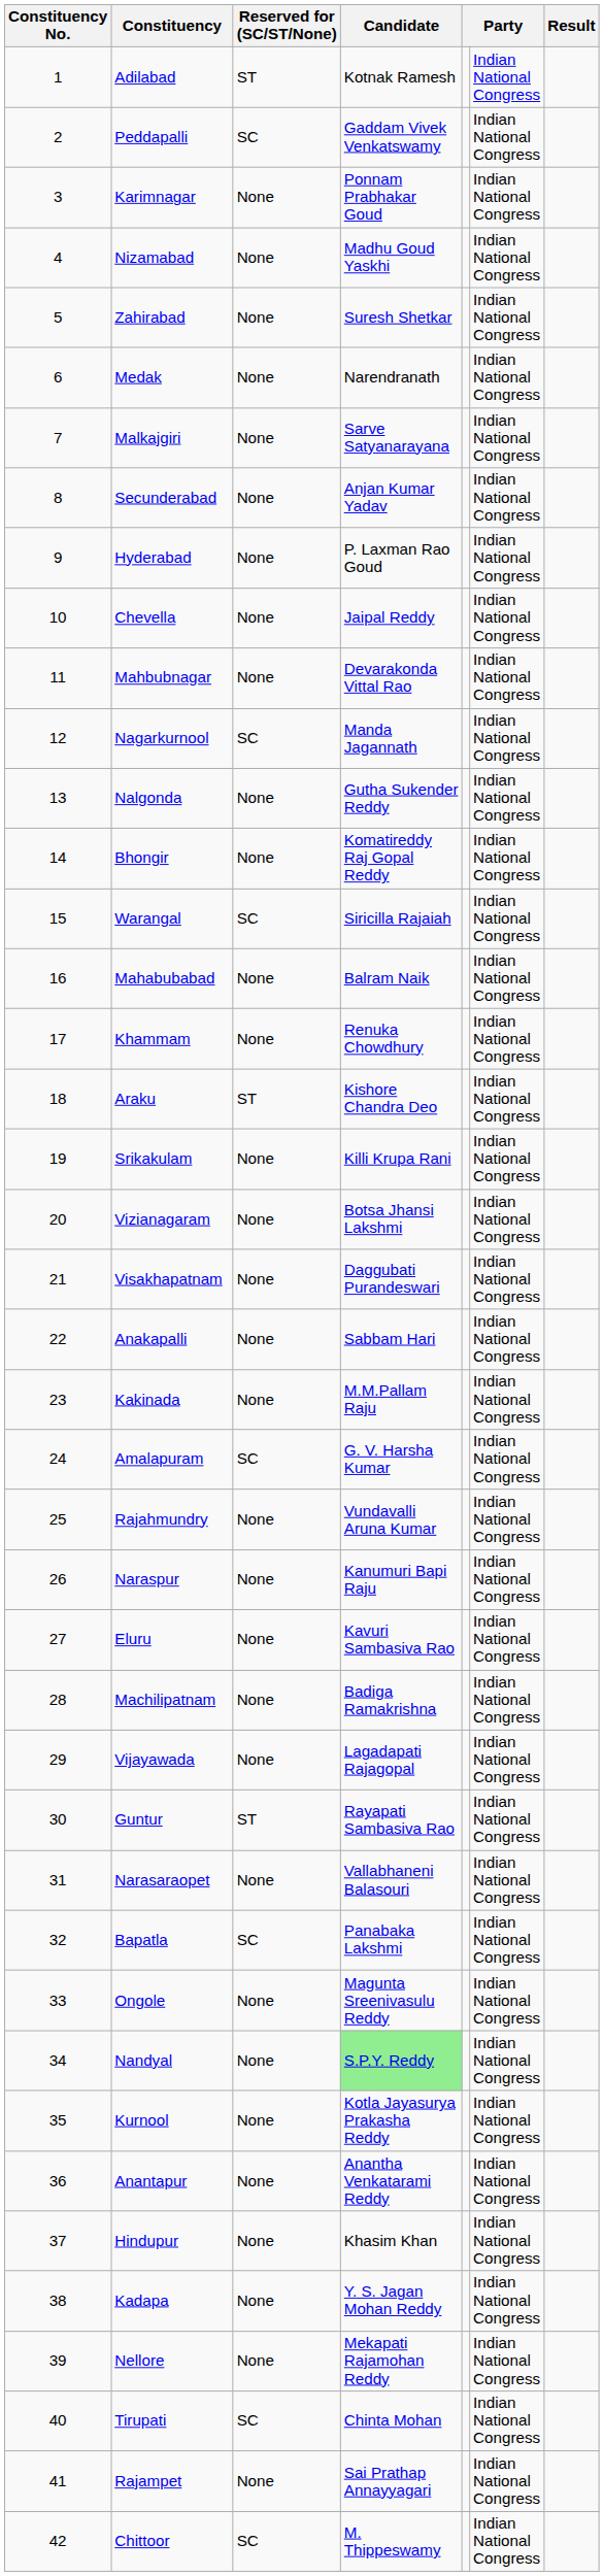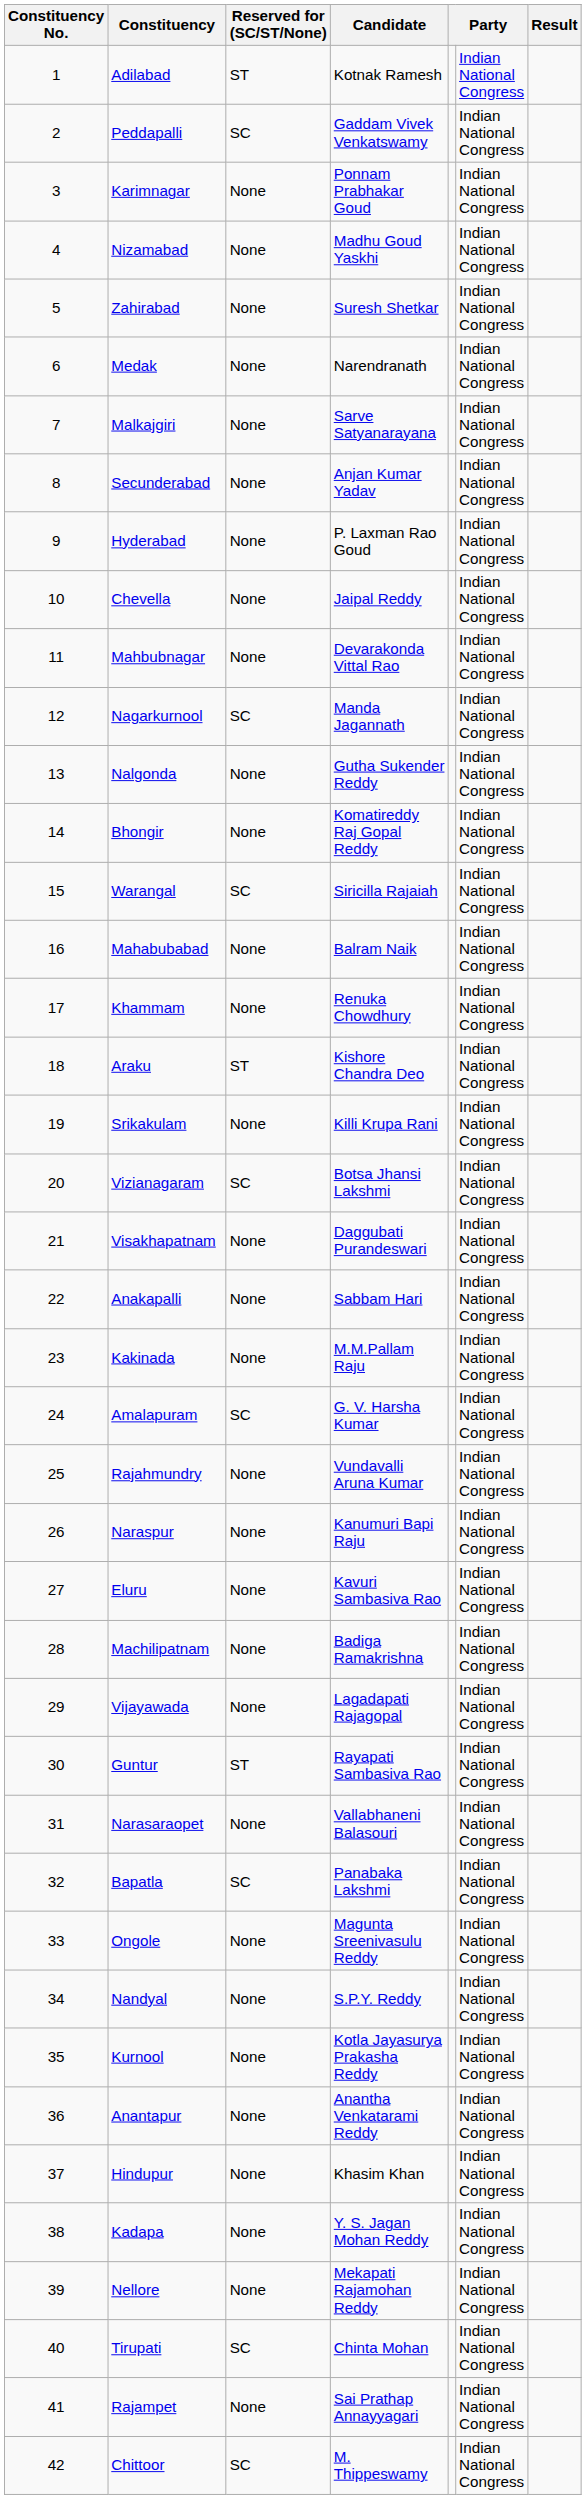 <table class= "wikitable sortable">
 <tr>
 <th>Constituency <br> No.</th>
 <th style="width:180px;">Constituency</th>
 <th>Reserved for<br>(SC/ST/None)</th>
 <th style="width:200px;">Candidate</th>
 <th colspan="2">Party</th>
 <th>Result</th>
 </tr>
 <tr>
 <td align="center">1</td>
 <td><a href='#'>Adilabad</a></td>
 <td>ST</td>
 <td>Kotnak Ramesh</td>
 <td bgcolor=></td>
 <td><a href='#'>Indian National Congress</a></td>
 <td></td>
 </tr>
 <tr>
 <td align="center">2</td>
 <td><a href='#'>Peddapalli</a></td>
 <td>SC</td>
 <td><a href='#'>Gaddam Vivek Venkatswamy</a></td>
 <td bgcolor=></td>
 <td>Indian National Congress</td>
 <td></td>
 </tr>
 <tr>
 <td align="center">3</td>
 <td><a href='#'>Karimnagar</a></td>
 <td>None</td>
 <td><a href='#'>Ponnam Prabhakar Goud</a></td>
 <td bgcolor=></td>
 <td>Indian National Congress</td>
 <td></td>
 </tr>
 <tr>
 <td align="center">4</td>
 <td><a href='#'>Nizamabad</a></td>
 <td>None</td>
 <td><a href='#'>Madhu Goud Yaskhi</a></td>
 <td bgcolor=></td>
 <td>Indian National Congress</td>
 <td></td>
 </tr>
 <tr>
 <td align="center">5</td>
 <td><a href='#'>Zahirabad</a></td>
 <td>None</td>
 <td><a href='#'>Suresh Shetkar</a></td>
 <td bgcolor=></td>
 <td>Indian National Congress</td>
 <td></td>
 </tr>
 <tr>
 <td align="center">6</td>
 <td><a href='#'>Medak</a></td>
 <td>None</td>
 <td>Narendranath</td>
 <td bgcolor=></td>
 <td>Indian National Congress</td>
 <td></td>
 </tr>
 <tr>
 <td align="center">7</td>
 <td><a href='#'>Malkajgiri</a></td>
 <td>None</td>
 <td><a href='#'>Sarve Satyanarayana</a></td>
 <td bgcolor=></td>
 <td>Indian National Congress</td>
 <td></td>
 </tr>
 <tr>
 <td align="center">8</td>
 <td><a href='#'>Secunderabad</a></td>
 <td>None</td>
 <td><a href='#'>Anjan Kumar Yadav</a></td>
 <td bgcolor=></td>
 <td>Indian National Congress</td>
 <td></td>
 </tr>
 <tr>
 <td align="center">9</td>
 <td><a href='#'>Hyderabad</a></td>
 <td>None</td>
 <td>P. Laxman Rao Goud</td>
 <td bgcolor=></td>
 <td>Indian National Congress</td>
 <td></td>
 </tr>
 <tr>
 <td align="center">10</td>
 <td><a href='#'>Chevella</a></td>
 <td>None</td>
 <td><a href='#'>Jaipal Reddy</a></td>
 <td bgcolor=></td>
 <td>Indian National Congress</td>
 <td></td>
 </tr>
 <tr>
 <td align="center">11</td>
 <td><a href='#'>Mahbubnagar</a></td>
 <td>None</td>
 <td><a href='#'>Devarakonda Vittal Rao</a></td>
 <td bgcolor=></td>
 <td>Indian National Congress</td>
 <td></td>
 </tr>
 <tr>
 <td align="center">12</td>
 <td><a href='#'>Nagarkurnool</a></td>
 <td>SC</td>
 <td><a href='#'>Manda Jagannath</a></td>
 <td bgcolor=></td>
 <td>Indian National Congress</td>
 <td></td>
 </tr>
 <tr>
 <td align="center">13</td>
 <td><a href='#'>Nalgonda</a></td>
 <td>None</td>
 <td><a href='#'>Gutha Sukender Reddy</a></td>
 <td bgcolor=></td>
 <td>Indian National Congress</td>
 <td></td>
 </tr>
 <tr>
 <td align="center">14</td>
 <td><a href='#'>Bhongir</a></td>
 <td>None</td>
 <td><a href='#'>Komatireddy Raj Gopal Reddy</a></td>
 <td bgcolor=></td>
 <td>Indian National Congress</td>
 <td></td>
 </tr>
 <tr>
 <td align="center">15</td>
 <td><a href='#'>Warangal</a></td>
 <td>SC</td>
 <td><a href='#'>Siricilla Rajaiah</a></td>
 <td bgcolor=></td>
 <td>Indian National Congress</td>
 <td></td>
 </tr>
 <tr>
 <td align="center">16</td>
 <td><a href='#'>Mahabubabad</a></td>
 <td>None</td>
 <td><a href='#'>Balram Naik</a></td>
 <td bgcolor=></td>
 <td>Indian National Congress</td>
 <td></td>
 </tr>
 <tr>
 <td align="center">17</td>
 <td><a href='#'>Khammam</a></td>
 <td>None</td>
 <td><a href='#'>Renuka Chowdhury</a></td>
 <td bgcolor=></td>
 <td>Indian National Congress</td>
 <td></td>
 </tr>
 <tr>
 <td align="center">18</td>
 <td><a href='#'>Araku</a></td>
 <td>ST</td>
 <td><a href='#'>Kishore Chandra Deo</a></td>
 <td bgcolor=></td>
 <td>Indian National Congress</td>
 <td></td>
 </tr>
 <tr>
 <td align="center">19</td>
 <td><a href='#'>Srikakulam</a></td>
 <td>None</td>
 <td><a href='#'>Killi Krupa Rani</a></td>
 <td bgcolor=></td>
 <td>Indian National Congress</td>
 <td></td>
 </tr>
 <tr>
 <td align="center">20</td>
 <td><a href='#'>Vizianagaram</a></td>
-<td>None</td>
+<td>SC</td>
 <td><a href='#'>Botsa Jhansi Lakshmi</a></td>
 <td bgcolor=></td>
 <td>Indian National Congress</td>
 <td></td>
 </tr>
 <tr>
 <td align="center">21</td>
 <td><a href='#'>Visakhapatnam</a></td>
 <td>None</td>
 <td><a href='#'>Daggubati Purandeswari</a></td>
 <td bgcolor=></td>
 <td>Indian National Congress</td>
 <td></td>
 </tr>
 <tr>
 <td align="center">22</td>
 <td><a href='#'>Anakapalli</a></td>
 <td>None</td>
 <td><a href='#'>Sabbam Hari</a></td>
 <td bgcolor=></td>
 <td>Indian National Congress</td>
 <td></td>
 </tr>
 <tr>
 <td align="center">23</td>
 <td><a href='#'>Kakinada</a></td>
 <td>None</td>
 <td><a href='#'>M.M.Pallam Raju</a></td>
 <td bgcolor=></td>
 <td>Indian National Congress</td>
 <td></td>
 </tr>
 <tr>
 <td align="center">24</td>
 <td><a href='#'>Amalapuram</a></td>
 <td>SC</td>
 <td><a href='#'>G. V. Harsha Kumar</a></td>
 <td bgcolor=></td>
 <td>Indian National Congress</td>
 <td></td>
 </tr>
 <tr>
 <td align="center">25</td>
 <td><a href='#'>Rajahmundry</a></td>
 <td>None</td>
 <td><a href='#'>Vundavalli Aruna Kumar</a></td>
 <td bgcolor=></td>
 <td>Indian National Congress</td>
 <td></td>
 </tr>
 <tr>
 <td align="center">26</td>
 <td><a href='#'>Naraspur</a></td>
 <td>None</td>
 <td><a href='#'>Kanumuri Bapi Raju</a></td>
 <td bgcolor=></td>
 <td>Indian National Congress</td>
 <td></td>
 </tr>
 <tr>
 <td align="center">27</td>
 <td><a href='#'>Eluru</a></td>
 <td>None</td>
 <td><a href='#'>Kavuri Sambasiva Rao</a></td>
 <td bgcolor=></td>
 <td>Indian National Congress</td>
 <td></td>
 </tr>
 <tr>
 <td align="center">28</td>
 <td><a href='#'>Machilipatnam</a></td>
 <td>None</td>
 <td><a href='#'>Badiga Ramakrishna</a></td>
 <td bgcolor=></td>
 <td>Indian National Congress</td>
 <td></td>
 </tr>
 <tr>
 <td align="center">29</td>
 <td><a href='#'>Vijayawada</a></td>
 <td>None</td>
 <td><a href='#'>Lagadapati Rajagopal</a></td>
 <td bgcolor=></td>
 <td>Indian National Congress</td>
 <td></td>
 </tr>
 <tr>
 <td align="center">30</td>
 <td><a href='#'>Guntur</a></td>
 <td>ST</td>
 <td><a href='#'>Rayapati Sambasiva Rao</a></td>
 <td bgcolor=></td>
 <td>Indian National Congress</td>
 <td></td>
 </tr>
 <tr>
 <td align="center">31</td>
 <td><a href='#'>Narasaraopet</a></td>
 <td>None</td>
 <td><a href='#'>Vallabhaneni Balasouri</a></td>
 <td bgcolor=></td>
 <td>Indian National Congress</td>
 <td></td>
 </tr>
 <tr>
 <td align="center">32</td>
 <td><a href='#'>Bapatla</a></td>
 <td>SC</td>
 <td><a href='#'>Panabaka Lakshmi</a></td>
 <td bgcolor=></td>
 <td>Indian National Congress</td>
 <td></td>
 </tr>
 <tr>
 <td align="center">33</td>
 <td><a href='#'>Ongole</a></td>
 <td>None</td>
 <td><a href='#'>Magunta Sreenivasulu Reddy</a></td>
 <td bgcolor=></td>
 <td>Indian National Congress</td>
 <td></td>
 </tr>
 <tr>
 <td align="center">34</td>
 <td><a href='#'>Nandyal</a></td>
 <td>None</td>
-<td style="background: lightgreen;"><a href='#'>S.P.Y. Reddy</a></td>
+<td><a href='#'>S.P.Y. Reddy</a></td>
 <td bgcolor=></td>
 <td>Indian National Congress</td>
 <td></td>
 </tr>
 <tr>
 <td align="center">35</td>
 <td><a href='#'>Kurnool</a></td>
 <td>None</td>
 <td><a href='#'>Kotla Jayasurya Prakasha Reddy</a></td>
 <td bgcolor=></td>
 <td>Indian National Congress</td>
 <td></td>
 </tr>
 <tr>
 <td align="center">36</td>
 <td><a href='#'>Anantapur</a></td>
 <td>None</td>
 <td><a href='#'>Anantha Venkatarami Reddy</a></td>
 <td bgcolor=></td>
 <td>Indian National Congress</td>
 <td></td>
 </tr>
 <tr>
 <td align="center">37</td>
 <td><a href='#'>Hindupur</a></td>
 <td>None</td>
 <td>Khasim Khan</td>
 <td bgcolor=></td>
 <td>Indian National Congress</td>
 <td></td>
 </tr>
 <tr>
 <td align="center">38</td>
 <td><a href='#'>Kadapa</a></td>
 <td>None</td>
 <td><a href='#'>Y. S. Jagan Mohan Reddy</a></td>
 <td bgcolor=></td>
 <td>Indian National Congress</td>
 <td></td>
 </tr>
 <tr>
 <td align="center">39</td>
 <td><a href='#'>Nellore</a></td>
 <td>None</td>
 <td><a href='#'>Mekapati Rajamohan Reddy</a></td>
 <td bgcolor=></td>
 <td>Indian National Congress</td>
 <td></td>
 </tr>
 <tr>
 <td align="center">40</td>
 <td><a href='#'>Tirupati</a></td>
 <td>SC</td>
 <td><a href='#'>Chinta Mohan</a></td>
 <td bgcolor=></td>
 <td>Indian National Congress</td>
 <td></td>
 </tr>
 <tr>
 <td align="center">41</td>
 <td><a href='#'>Rajampet</a></td>
 <td>None</td>
 <td><a href='#'>Sai Prathap Annayyagari</a></td>
 <td bgcolor=></td>
 <td>Indian National Congress</td>
 <td></td>
 </tr>
 <tr>
 <td align="center">42</td>
 <td><a href='#'>Chittoor</a></td>
 <td>SC</td>
 <td><a href='#'>M. Thippeswamy</a></td>
 <td bgcolor=></td>
 <td>Indian National Congress</td>
 <td></td>
 </tr>
 </table>
